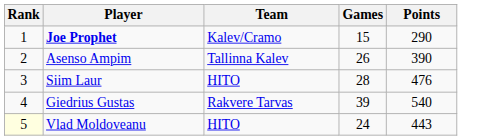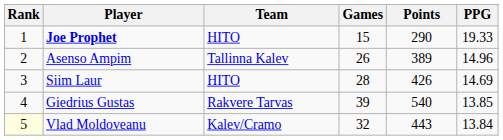 <table class="wikitable sortable" style="text-align: center">
 <tr>
 <th>Rank</th>
 <th width=180>Player</th>
 <th width=150>Team</th>
 <th>Games</th>
 <th width=75>Points</th>
+<th width=40>PPG</th>
 </tr>
 <tr>
 <td>1</td>
 <td align="left"> <strong><a href='#'>Joe Prophet</a></strong></td>
-<td align="left"><a href='#'>Kalev/Cramo</a></td>
+<td align="left"><a href='#'>HITO</a></td>
 <td>15</td>
 <td>290</td>
+<td>19.33</td>
 </tr>
 <tr>
 <td>2</td>
 <td align="left"> <a href='#'>Asenso Ampim</a></td>
 <td align="left"><a href='#'>Tallinna Kalev</a></td>
 <td>26</td>
-<td>390</td>
+<td>389</td>
+<td>14.96</td>
 </tr>
 <tr>
 <td>3</td>
 <td align="left"> <a href='#'>Siim Laur</a></td>
 <td align="left"><a href='#'>HITO</a></td>
 <td>28</td>
-<td>476</td>
+<td>426</td>
+<td>14.69</td>
 </tr>
 <tr>
 <td>4</td>
 <td align="left"> <a href='#'>Giedrius Gustas</a></td>
 <td align="left"><a href='#'>Rakvere Tarvas</a></td>
 <td>39</td>
 <td>540</td>
+<td>13.85</td>
 </tr>
 <tr>
 <td style="background: lightyellow;">5</td>
 <td align="left"> <a href='#'>Vlad Moldoveanu</a></td>
-<td align="left"><a href='#'>HITO</a></td>
-<td>24</td>
+<td align="left"><a href='#'>Kalev/Cramo</a></td>
+<td>32</td>
 <td>443</td>
+<td>13.84</td>
 </tr>
 </table>
